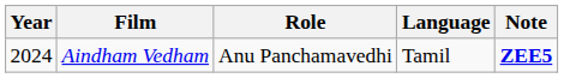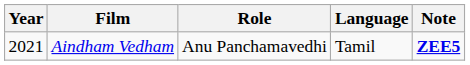 <table class="wikitable sortable">
 <tr>
 <th>Year</th>
 <th>Film</th>
 <th>Role</th>
 <th>Language</th>
 <th>Note</th>
 </tr>
 <tr>
-<td rowspan="1">2024</td>
+<td rowspan="1">2021</td>
 <td><em><a href='#'>Aindham Vedham</a></em></td>
 <td>Anu Panchamavedhi</td>
 <td>Tamil</td>
 <td><strong><a href='#'>ZEE5</a></strong></td>
 </tr>
 </table>
